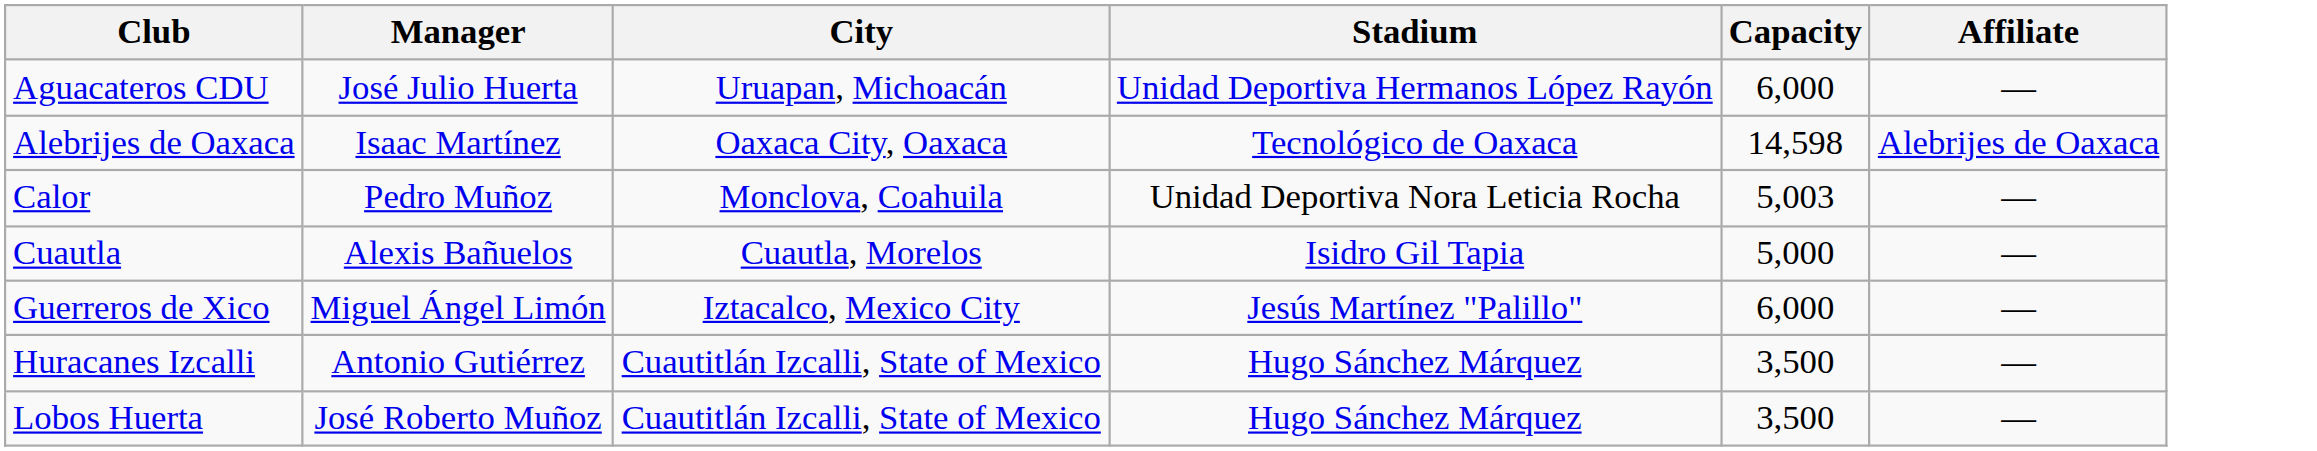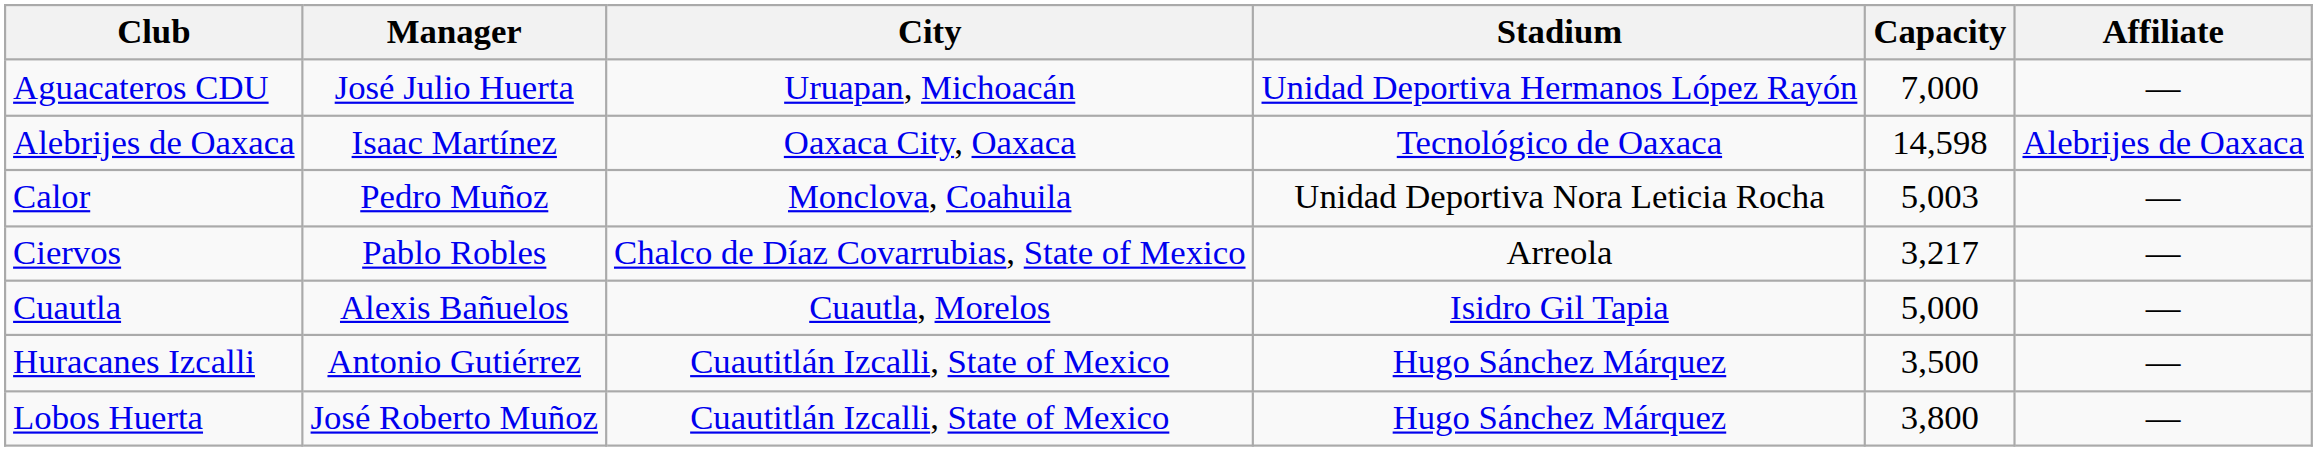 <table class="wikitable sortable" style="text-align: center;">
 <tr>
 <th>Club</th>
 <th>Manager</th>
 <th>City</th>
 <th>Stadium</th>
 <th>Capacity</th>
 <th>Affiliate</th>
 </tr>
 <tr>
 <td align="left"><a href='#'>Aguacateros CDU</a></td>
 <td> <a href='#'>José Julio Huerta</a></td>
 <td><a href='#'>Uruapan</a>, <a href='#'>Michoacán</a></td>
 <td><a href='#'>Unidad Deportiva Hermanos López Rayón</a></td>
-<td>6,000</td>
+<td>7,000</td>
 <td>—</td>
 </tr>
 <tr>
 <td align="left"><a href='#'>Alebrijes de Oaxaca</a></td>
 <td> <a href='#'>Isaac Martínez</a></td>
 <td><a href='#'>Oaxaca City</a>, <a href='#'>Oaxaca</a></td>
 <td><a href='#'>Tecnológico de Oaxaca</a></td>
 <td>14,598</td>
 <td><a href='#'>Alebrijes de Oaxaca</a></td>
 </tr>
 <tr>
 <td align="left"><a href='#'>Calor</a></td>
 <td> <a href='#'>Pedro Muñoz</a></td>
 <td><a href='#'>Monclova</a>, <a href='#'>Coahuila</a></td>
 <td>Unidad Deportiva Nora Leticia Rocha</td>
 <td>5,003</td>
 <td>—</td>
 </tr>
 <tr>
+<td align="left"><a href='#'>Ciervos</a></td>
+<td> <a href='#'>Pablo Robles</a></td>
+<td><a href='#'>Chalco de Díaz Covarrubias</a>, <a href='#'>State of Mexico</a></td>
+<td>Arreola</td>
+<td>3,217</td>
+<td>—</td>
+</tr>
+<tr>
 <td align="left"><a href='#'>Cuautla</a></td>
 <td> <a href='#'>Alexis Bañuelos</a></td>
 <td><a href='#'>Cuautla</a>, <a href='#'>Morelos</a></td>
 <td><a href='#'>Isidro Gil Tapia</a></td>
 <td>5,000</td>
-<td>—</td>
-</tr>
-<tr>
-<td align="left"><a href='#'>Guerreros de Xico</a></td>
-<td> <a href='#'>Miguel Ángel Limón</a></td>
-<td><a href='#'>Iztacalco</a>, <a href='#'>Mexico City</a></td>
-<td><a href='#'>Jesús Martínez "Palillo"</a></td>
-<td>6,000</td>
 <td>—</td>
 </tr>
 <tr>
 <td align="left"><a href='#'>Huracanes Izcalli</a></td>
 <td> <a href='#'>Antonio Gutiérrez</a></td>
 <td><a href='#'>Cuautitlán Izcalli</a>, <a href='#'>State of Mexico</a></td>
 <td><a href='#'>Hugo Sánchez Márquez</a></td>
 <td>3,500</td>
 <td>—</td>
 </tr>
 <tr>
 <td align="left"><a href='#'>Lobos Huerta</a></td>
 <td> <a href='#'>José Roberto Muñoz</a></td>
 <td><a href='#'>Cuautitlán Izcalli</a>, <a href='#'>State of Mexico</a></td>
 <td><a href='#'>Hugo Sánchez Márquez</a></td>
-<td>3,500</td>
+<td>3,800</td>
 <td>—</td>
 </tr>
 </table>
